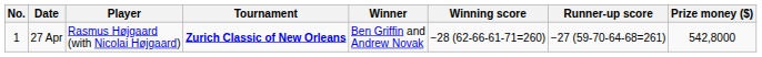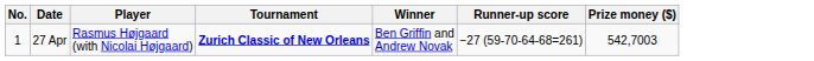 <table class="wikitable" style="font-size:95%;">
 <tr>
 <th>No.</th>
 <th>Date</th>
 <th>Player</th>
 <th>Tournament</th>
 <th>Winner</th>
-<th>Winning score</th>
 <th>Runner-up score</th>
 <th>Prize money ($)</th>
 </tr>
 <tr>
 <td align="center">1</td>
 <td>27 Apr</td>
 <td> <a href='#'>Rasmus Højgaard</a><br>(with  <a href='#'>Nicolai Højgaard</a>)</td>
 <td><strong><a href='#'>Zurich Classic of New Orleans</a></strong></td>
 <td> <a href='#'>Ben Griffin</a> and<br> <a href='#'>Andrew Novak</a></td>
-<td>−28 (62-66-61-71=260)</td>
 <td>−27 (59-70-64-68=261)</td>
-<td align="center">542,8000</td>
+<td align="center">542,7003</td>
 </tr>
 </table>
